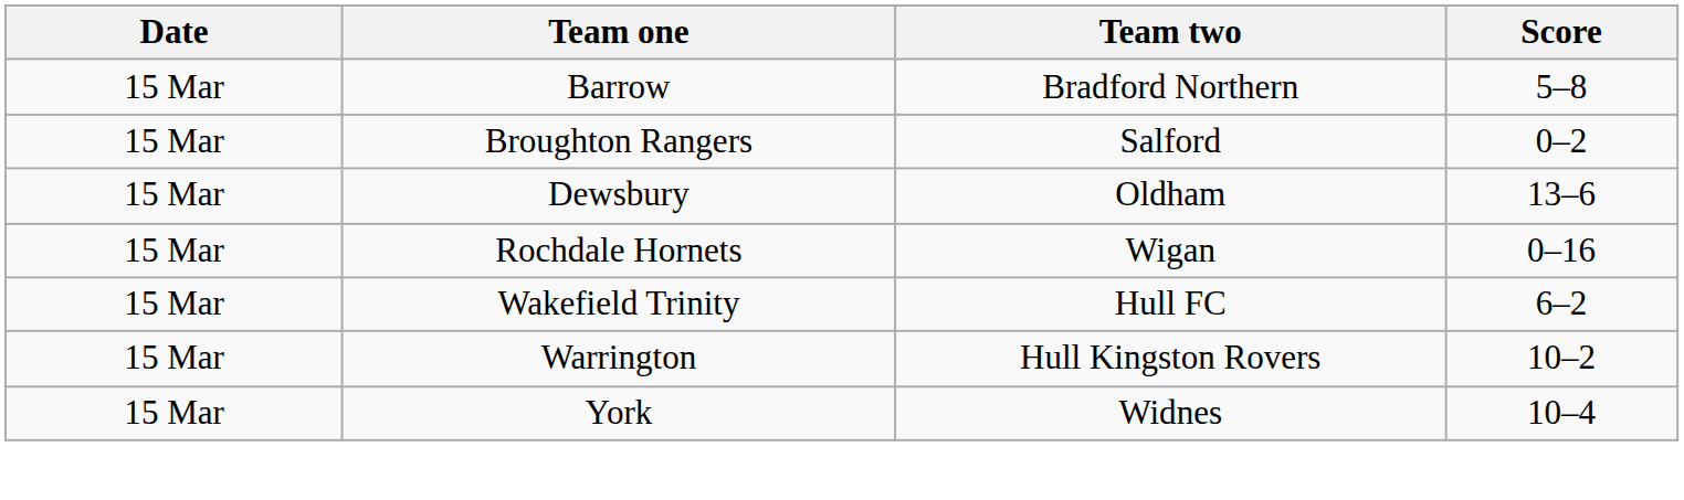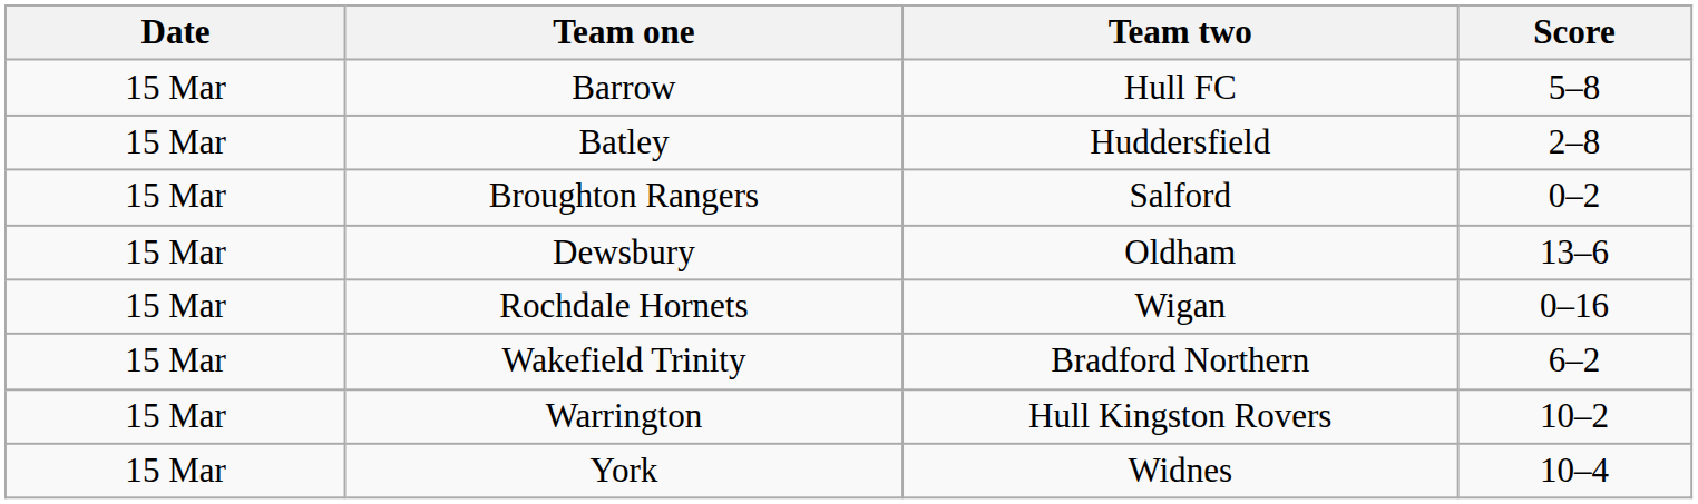 <table class="wikitable" style="text-align: center">
 <tr>
 <th width=150>Date</th>
 <th width=250>Team one</th>
 <th width=250>Team two</th>
 <th width=100>Score</th>
 </tr>
 <tr>
 <td>15 Mar</td>
 <td>Barrow</td>
-<td>Bradford Northern</td>
+<td>Hull FC</td>
 <td>5–8</td>
+</tr>
+<tr>
+<td>15 Mar</td>
+<td>Batley</td>
+<td>Huddersfield</td>
+<td>2–8</td>
 </tr>
 <tr>
 <td>15 Mar</td>
 <td>Broughton Rangers</td>
 <td>Salford</td>
 <td>0–2</td>
 </tr>
 <tr>
 <td>15 Mar</td>
 <td>Dewsbury</td>
 <td>Oldham</td>
 <td>13–6</td>
 </tr>
 <tr>
 <td>15 Mar</td>
 <td>Rochdale Hornets</td>
 <td>Wigan</td>
 <td>0–16</td>
 </tr>
 <tr>
 <td>15 Mar</td>
 <td>Wakefield Trinity</td>
-<td>Hull FC</td>
+<td>Bradford Northern</td>
 <td>6–2</td>
 </tr>
 <tr>
 <td>15 Mar</td>
 <td>Warrington</td>
 <td>Hull Kingston Rovers</td>
 <td>10–2</td>
 </tr>
 <tr>
 <td>15 Mar</td>
 <td>York</td>
 <td>Widnes</td>
 <td>10–4</td>
 </tr>
 </table>
